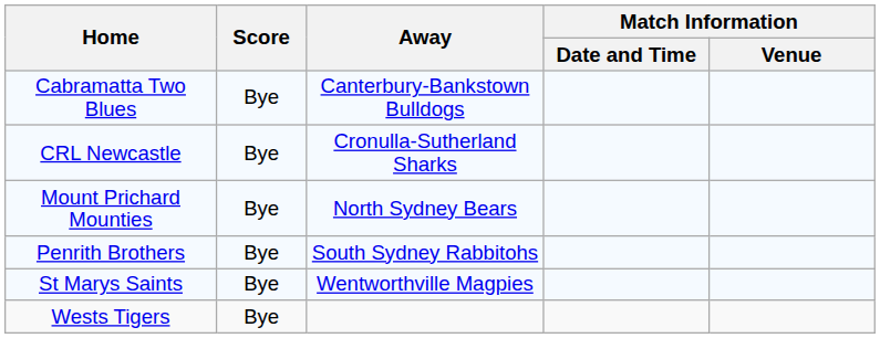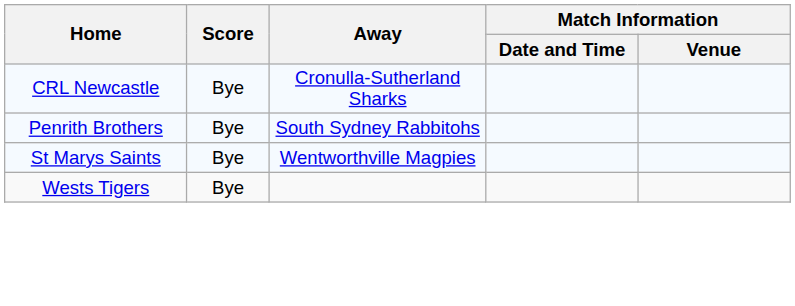 <table class="wikitable" style="border-collapse:collapse; font-size:90%; text-align:center;">
 <tr>
 <th rowspan="2" width="12%">Home</th>
 <th rowspan="2" width="3%">Score</th>
 <th rowspan="2" width="12%">Away</th>
 <th colspan="2">Match Information</th>
 </tr>
 <tr bgcolor="#EFEFEF">
 <th width="10%">Date and Time</th>
 <th width="10%">Venue</th>
 </tr>
 <tr bgcolor="#F5FAFF">
-<td align="centre"> <a href='#'>Cabramatta Two Blues</a></td>
-<td>Bye</td>
-<td align="centre"> <a href='#'>Canterbury-Bankstown Bulldogs</a></td>
-<td></td>
-<td></td>
-</tr>
-<tr bgcolor="#F5FAFF">
 <td align="centre"> <a href='#'> CRL Newcastle</a></td>
 <td>Bye</td>
 <td align="centre"> <a href='#'>Cronulla-Sutherland Sharks</a></td>
-<td></td>
-<td></td>
-</tr>
-<tr bgcolor="#F5FAFF">
-<td align="centre"> <a href='#'> Mount Prichard Mounties</a></td>
-<td>Bye</td>
-<td align="centre"> <a href='#'>North Sydney Bears</a></td>
 <td></td>
 <td></td>
 </tr>
 <tr bgcolor="#F5FAFF">
 <td align="centre"> <a href='#'> Penrith Brothers</a></td>
 <td>Bye</td>
 <td align="centre"> <a href='#'>South Sydney Rabbitohs</a></td>
 <td></td>
 <td></td>
 </tr>
 <tr bgcolor="#F5FAFF">
 <td align="centre"> <a href='#'>St Marys Saints</a></td>
 <td>Bye</td>
 <td align="centre"> <a href='#'>Wentworthville Magpies</a></td>
 <td></td>
 <td></td>
 </tr>
 <tr>
 <td> <a href='#'>Wests Tigers</a></td>
 <td>Bye</td>
 <td></td>
 <td></td>
 <td></td>
 </tr>
 </table>
